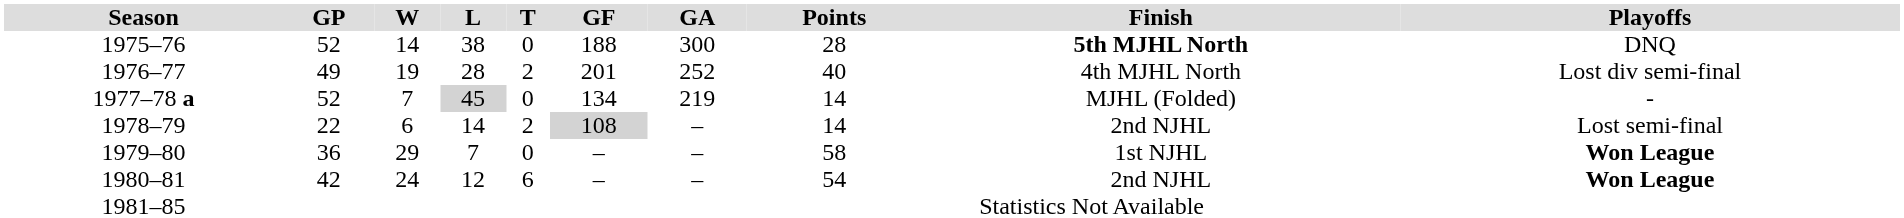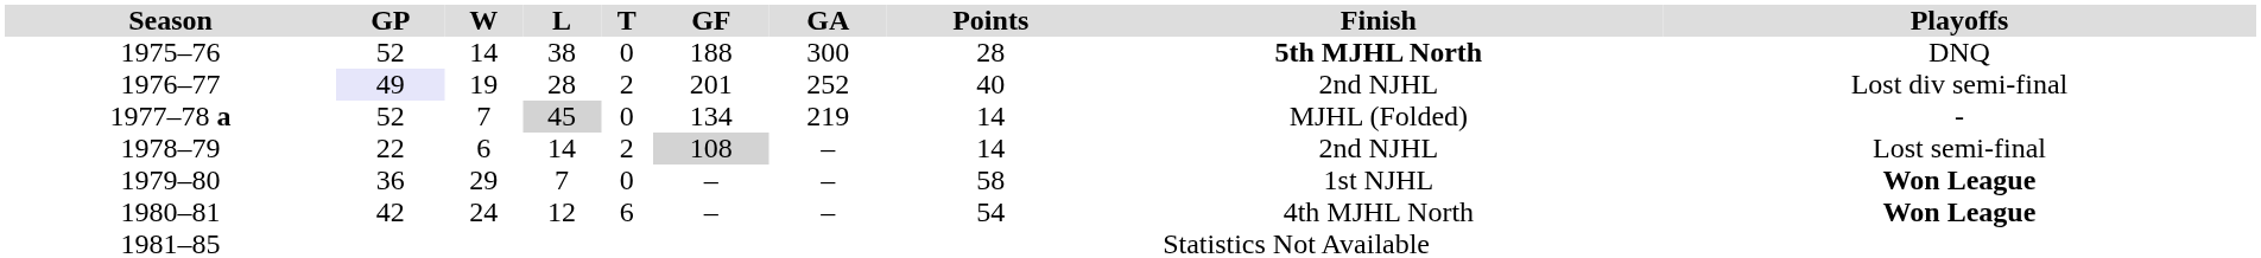 <table BORDER="0" CELLPADDING="0" CELLSPACING="0" width="100%" border="1">
 <tr align="center"  bgcolor="#dddddd">
 <td><strong>Season</strong></td>
 <td><strong>GP </strong></td>
 <td><strong> W </strong></td>
 <td><strong> L </strong></td>
 <td><strong> T </strong></td>
 <td><strong>GF </strong></td>
 <td><strong>GA </strong></td>
 <td><strong>Points</strong></td>
 <td><strong>Finish</strong></td>
 <td><strong>Playoffs</strong></td>
 </tr>
 <tr align="center">
 <td>1975–76</td>
 <td>52</td>
 <td>14</td>
 <td>38</td>
 <td>0</td>
 <td>188</td>
 <td>300</td>
 <td>28</td>
 <td><strong>5th MJHL North</strong></td>
 <td>DNQ</td>
 </tr>
 <tr align="center">
 <td>1976–77</td>
-<td>49</td>
+<td style="background: lavender;">49</td>
 <td>19</td>
 <td>28</td>
 <td>2</td>
 <td>201</td>
 <td>252</td>
 <td>40</td>
-<td>4th MJHL North</td>
+<td>2nd NJHL</td>
 <td>Lost div semi-final</td>
 </tr>
 <tr align="center">
 <td>1977–78 <strong>a</strong></td>
 <td>52</td>
 <td>7</td>
 <td style="background: lightgrey;">45</td>
 <td>0</td>
 <td>134</td>
 <td>219</td>
 <td>14</td>
 <td>MJHL (Folded)</td>
 <td>-</td>
 </tr>
 <tr align="center">
 <td>1978–79</td>
 <td>22</td>
 <td>6</td>
 <td>14</td>
 <td>2</td>
 <td style="background: lightgrey;">108</td>
 <td>–</td>
 <td>14</td>
 <td>2nd NJHL</td>
 <td>Lost semi-final</td>
 </tr>
 <tr align="center">
 <td>1979–80</td>
 <td>36</td>
 <td>29</td>
 <td>7</td>
 <td>0</td>
 <td>–</td>
 <td>–</td>
 <td>58</td>
 <td>1st NJHL</td>
 <td><strong>Won League</strong></td>
 </tr>
 <tr align="center">
 <td>1980–81</td>
 <td>42</td>
 <td>24</td>
 <td>12</td>
 <td>6</td>
 <td>–</td>
 <td>–</td>
 <td>54</td>
-<td>2nd NJHL</td>
+<td>4th MJHL North</td>
 <td><strong>Won League</strong></td>
 </tr>
 <tr align="center">
 <td>1981–85</td>
 <td colspan="11">Statistics Not Available</td>
 </tr>
 </table>
